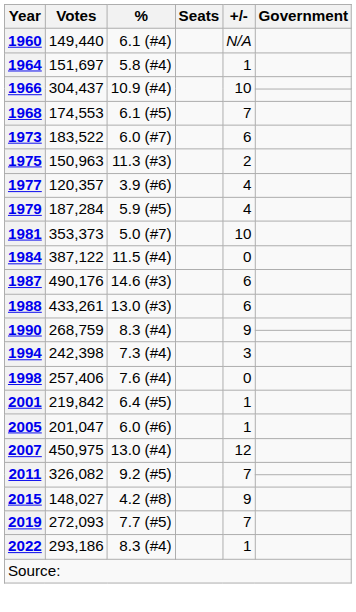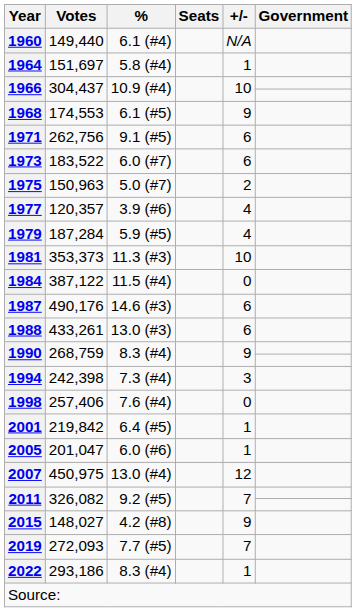 <table class="wikitable" style="text-align:right">
 <tr>
 <th>Year</th>
 <th>Votes</th>
 <th>%</th>
 <th>Seats</th>
 <th>+/-</th>
 <th>Government</th>
 </tr>
 <tr>
 <th><a href='#'>1960</a></th>
 <td>149,440</td>
 <td>6.1 (#4)</td>
 <td></td>
 <td><em>N/A</em></td>
 <td></td>
 </tr>
 <tr>
 <th><a href='#'>1964</a></th>
 <td>151,697</td>
 <td>5.8 (#4)</td>
 <td></td>
 <td> 1</td>
 <td></td>
 </tr>
 <tr>
 <th rowspan=2><a href='#'>1966</a></th>
 <td rowspan=2>304,437</td>
 <td rowspan=2>10.9 (#4)</td>
 <td rowspan=2></td>
 <td rowspan=2> 10</td>
 <td> </td>
 </tr>
 <tr>
 <td> </td>
 </tr>
 <tr>
 <th><a href='#'>1968</a></th>
 <td>174,553</td>
 <td>6.1 (#5)</td>
 <td></td>
-<td> 7</td>
+<td> 9</td>
+<td></td>
+</tr>
+<tr>
+<th><a href='#'>1971</a></th>
+<td>262,756</td>
+<td>9.1 (#5)</td>
+<td></td>
+<td> 6</td>
 <td></td>
 </tr>
 <tr>
 <th><a href='#'>1973</a></th>
 <td>183,522</td>
 <td>6.0 (#7)</td>
 <td></td>
 <td> 6</td>
 <td></td>
 </tr>
 <tr>
 <th><a href='#'>1975</a></th>
 <td>150,963</td>
-<td>11.3 (#3)</td>
+<td>5.0 (#7)</td>
 <td></td>
 <td> 2</td>
 <td></td>
 </tr>
 <tr>
 <th><a href='#'>1977</a></th>
 <td>120,357</td>
 <td>3.9 (#6)</td>
 <td></td>
 <td> 4</td>
 <td></td>
 </tr>
 <tr>
 <th><a href='#'>1979</a></th>
 <td>187,284</td>
 <td>5.9 (#5)</td>
 <td></td>
 <td> 4</td>
 <td></td>
 </tr>
 <tr>
 <th><a href='#'>1981</a></th>
 <td>353,373</td>
-<td>5.0 (#7)</td>
+<td>11.3 (#3)</td>
 <td></td>
 <td> 10</td>
 <td></td>
 </tr>
 <tr>
 <th><a href='#'>1984</a></th>
 <td>387,122</td>
 <td>11.5 (#4)</td>
 <td></td>
 <td> 0</td>
 <td></td>
 </tr>
 <tr>
 <th><a href='#'>1987</a></th>
 <td>490,176</td>
 <td>14.6 (#3)</td>
 <td></td>
 <td> 6</td>
 <td></td>
 </tr>
 <tr>
 <th><a href='#'>1988</a></th>
 <td>433,261</td>
 <td>13.0 (#3)</td>
 <td></td>
 <td> 6</td>
 <td></td>
 </tr>
 <tr>
 <th rowspan=2><a href='#'>1990</a></th>
 <td rowspan=2>268,759</td>
 <td rowspan=2>8.3 (#4)</td>
 <td rowspan=2></td>
 <td rowspan=2> 9</td>
 <td> </td>
 </tr>
 <tr>
 <td> </td>
 </tr>
 <tr>
 <th><a href='#'>1994</a></th>
 <td>242,398</td>
 <td>7.3 (#4)</td>
 <td></td>
 <td> 3</td>
 <td></td>
 </tr>
 <tr>
 <th><a href='#'>1998</a></th>
 <td>257,406</td>
 <td>7.6 (#4)</td>
 <td></td>
 <td> 0</td>
 <td></td>
 </tr>
 <tr>
 <th><a href='#'>2001</a></th>
 <td>219,842</td>
 <td>6.4 (#5)</td>
 <td></td>
 <td> 1</td>
 <td></td>
 </tr>
 <tr>
 <th><a href='#'>2005</a></th>
 <td>201,047</td>
 <td>6.0 (#6)</td>
 <td></td>
 <td> 1</td>
 <td></td>
 </tr>
 <tr>
 <th><a href='#'>2007</a></th>
 <td>450,975</td>
 <td>13.0 (#4)</td>
 <td></td>
 <td> 12</td>
 <td></td>
 </tr>
 <tr>
 <th rowspan=2><a href='#'>2011</a></th>
 <td rowspan=2>326,082</td>
 <td rowspan=2>9.2 (#5)</td>
 <td rowspan=2></td>
 <td rowspan=2> 7</td>
 <td> </td>
 </tr>
 <tr>
 <td> </td>
 </tr>
 <tr>
 <th><a href='#'>2015</a></th>
 <td>148,027</td>
 <td>4.2 (#8)</td>
 <td></td>
 <td> 9</td>
 <td></td>
 </tr>
 <tr>
 <th><a href='#'>2019</a></th>
 <td>272,093</td>
 <td>7.7 (#5)</td>
 <td></td>
 <td> 7</td>
 <td></td>
 </tr>
 <tr>
 <th><a href='#'>2022</a></th>
 <td>293,186</td>
 <td>8.3 (#4)</td>
 <td></td>
 <td> 1</td>
 <td></td>
 </tr>
 <tr>
 <td align=left colspan=6>Source: </td>
 </tr>
 </table>
